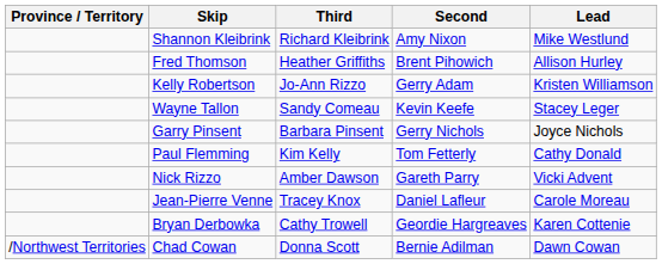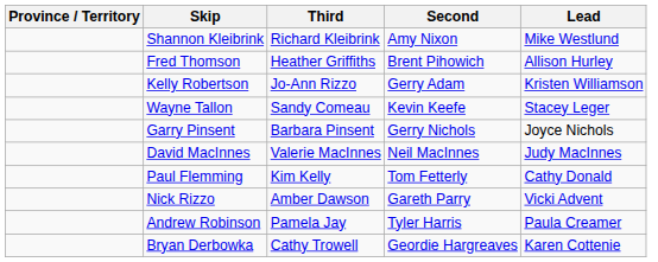 <table class="wikitable">
 <tr>
 <th>Province / Territory</th>
 <th>Skip</th>
 <th>Third</th>
 <th>Second</th>
 <th>Lead</th>
 </tr>
 <tr>
 <td></td>
 <td><a href='#'>Shannon Kleibrink</a></td>
 <td><a href='#'>Richard Kleibrink</a></td>
 <td><a href='#'>Amy Nixon</a></td>
 <td><a href='#'>Mike Westlund</a></td>
 </tr>
 <tr>
 <td></td>
 <td><a href='#'>Fred Thomson</a></td>
 <td><a href='#'>Heather Griffiths</a></td>
 <td><a href='#'>Brent Pihowich</a></td>
 <td><a href='#'>Allison Hurley</a></td>
 </tr>
 <tr>
 <td></td>
 <td><a href='#'>Kelly Robertson</a></td>
 <td><a href='#'>Jo-Ann Rizzo</a></td>
 <td><a href='#'>Gerry Adam</a></td>
 <td><a href='#'>Kristen Williamson</a></td>
 </tr>
 <tr>
 <td></td>
 <td><a href='#'>Wayne Tallon</a></td>
 <td><a href='#'>Sandy Comeau</a></td>
 <td><a href='#'>Kevin Keefe</a></td>
 <td><a href='#'>Stacey Leger</a></td>
 </tr>
 <tr>
 <td></td>
 <td><a href='#'>Garry Pinsent</a></td>
 <td><a href='#'>Barbara Pinsent</a></td>
 <td><a href='#'>Gerry Nichols</a></td>
 <td>Joyce Nichols</td>
 </tr>
 <tr>
 <td></td>
+<td><a href='#'>David MacInnes</a></td>
+<td><a href='#'>Valerie MacInnes</a></td>
+<td><a href='#'>Neil MacInnes</a></td>
+<td><a href='#'>Judy MacInnes</a></td>
+</tr>
+<tr>
+<td></td>
 <td><a href='#'>Paul Flemming</a></td>
 <td><a href='#'>Kim Kelly</a></td>
 <td><a href='#'>Tom Fetterly</a></td>
 <td><a href='#'>Cathy Donald</a></td>
 </tr>
 <tr>
 <td></td>
 <td><a href='#'>Nick Rizzo</a></td>
 <td><a href='#'>Amber Dawson</a></td>
 <td><a href='#'>Gareth Parry</a></td>
 <td><a href='#'>Vicki Advent</a></td>
 </tr>
 <tr>
 <td></td>
-<td><a href='#'>Jean-Pierre Venne</a></td>
-<td><a href='#'>Tracey Knox</a></td>
-<td><a href='#'>Daniel Lafleur</a></td>
-<td><a href='#'>Carole Moreau</a></td>
+<td><a href='#'>Andrew Robinson</a></td>
+<td><a href='#'>Pamela Jay</a></td>
+<td><a href='#'>Tyler Harris</a></td>
+<td><a href='#'>Paula Creamer</a></td>
 </tr>
 <tr>
 <td></td>
 <td><a href='#'>Bryan Derbowka</a></td>
 <td><a href='#'>Cathy Trowell</a></td>
 <td><a href='#'>Geordie Hargreaves</a></td>
 <td><a href='#'>Karen Cottenie</a></td>
 </tr>
-<tr>
-<td>/<a href='#'>Northwest Territories</a></td>
-<td><a href='#'>Chad Cowan</a></td>
-<td><a href='#'>Donna Scott</a></td>
-<td><a href='#'>Bernie Adilman</a></td>
-<td><a href='#'>Dawn Cowan</a></td>
-</tr>
 </table>
